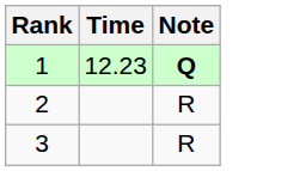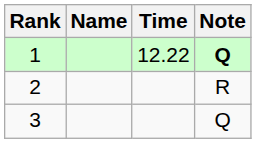 <table class="wikitable sortable" style="text-align:center;">
 <tr>
 <th>Rank</th>
+<th>Name</th>
 <th>Time</th>
 <th>Note</th>
 </tr>
 <tr style="background-color:#ccffcc;">
 <td>1</td>
-<td>12.23</td>
+<td style="text-align:left;"></td>
+<td>12.22</td>
 <td><strong>Q</strong></td>
 </tr>
 <tr>
 <td>2</td>
+<td style="text-align:left;"></td>
 <td></td>
 <td>R</td>
 </tr>
 <tr>
 <td>3</td>
+<td style="text-align:left;"></td>
 <td></td>
-<td>R</td>
+<td>Q</td>
 </tr>
 </table>
